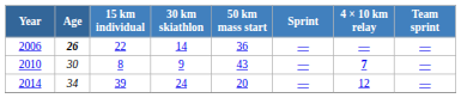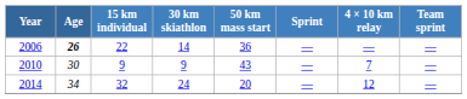 <table class="wikitable" style="font-size:95%; text-align:center; border:grey solid 1px; border-collapse:collapse; background:#ffffff;">
 <tr>
 <th style="background-color:#369; color:white; width:60px;"> Year </th>
 <th style="background-color:#369; color:white; width:40px;"> Age </th>
 <th style="background-color:#4180be; color:white; width:75px;"> 15 km <br> individual </th>
 <th style="background-color:#4180be; color:white; width:75px;"> 30 km <br> skiathlon </th>
 <th style="background-color:#4180be; color:white; width:75px;"> 50 km <br> mass start </th>
 <th style="background-color:#4180be; color:white; width:75px;"> Sprint </th>
 <th style="background-color:#4180be; color:white; width:75px;"> 4 × 10 km <br> relay </th>
 <th style="background-color:#4180be; color:white; width:75px;"> Team <br> sprint </th>
 </tr>
 <tr>
 <td><a href='#'>2006</a></td>
 <td><strong><em>26</em></strong></td>
 <td><a href='#'>22</a></td>
 <td><a href='#'>14</a></td>
 <td><a href='#'>36</a></td>
 <td><a href='#'>—</a></td>
 <td><a href='#'>—</a></td>
 <td><a href='#'>—</a></td>
 </tr>
 <tr>
 <td><a href='#'>2010</a></td>
 <td><em>30</em></td>
-<td><a href='#'>8</a></td>
+<td><a href='#'>9</a></td>
 <td><a href='#'>9</a></td>
 <td><a href='#'>43</a></td>
 <td><a href='#'>—</a></td>
-<td><strong><a href='#'>7</a></strong></td>
+<td><a href='#'>7</a></td>
 <td><a href='#'>—</a></td>
 </tr>
 <tr>
 <td><a href='#'>2014</a></td>
 <td><em>34</em></td>
-<td><a href='#'>39</a></td>
+<td><a href='#'>32</a></td>
 <td><a href='#'>24</a></td>
 <td><a href='#'>20</a></td>
 <td><a href='#'>—</a></td>
 <td><a href='#'>12</a></td>
 <td><a href='#'>—</a></td>
 </tr>
 <tr>
 </tr>
 </table>
